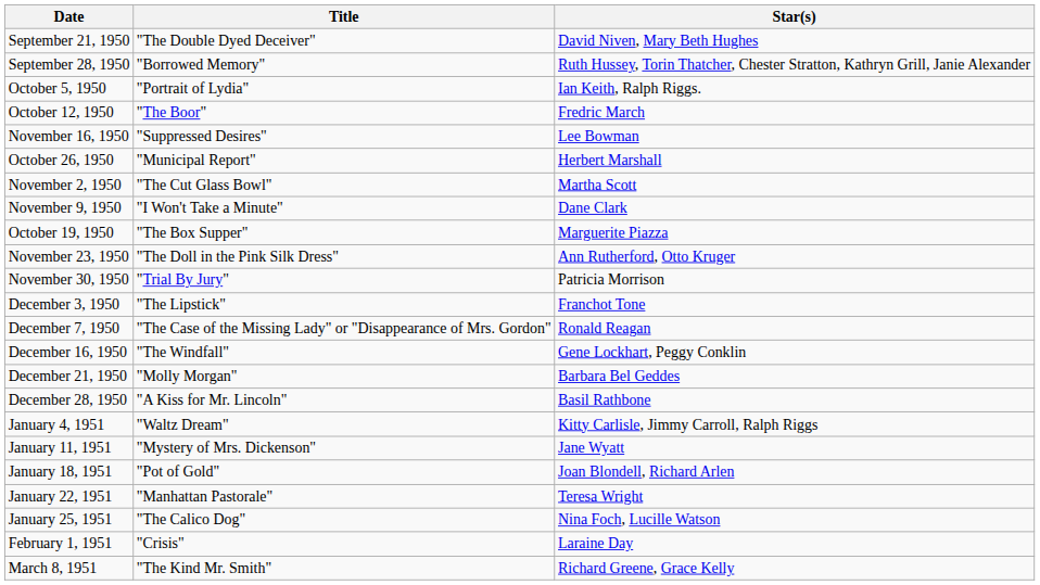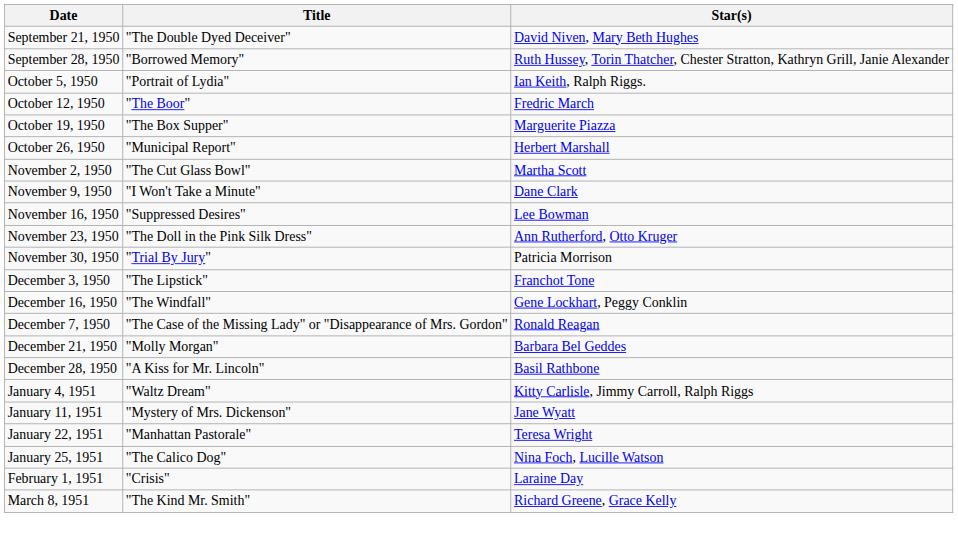 <table class="wikitable">
 <tr>
 <th>Date</th>
 <th>Title</th>
 <th>Star(s)</th>
 </tr>
 <tr>
 <td>September 21, 1950</td>
 <td>"The Double Dyed Deceiver"</td>
 <td><a href='#'>David Niven</a>, <a href='#'>Mary Beth Hughes</a></td>
 </tr>
 <tr>
 <td>September 28, 1950</td>
 <td>"Borrowed Memory"</td>
 <td><a href='#'>Ruth Hussey</a>, <a href='#'>Torin Thatcher</a>, Chester Stratton, Kathryn Grill, Janie Alexander</td>
 </tr>
 <tr>
 <td>October 5, 1950</td>
 <td>"Portrait of Lydia"</td>
 <td><a href='#'>Ian Keith</a>, Ralph Riggs.</td>
 </tr>
 <tr Fre>
 <td>October 12, 1950</td>
 <td>"<a href='#'>The Boor</a>"</td>
 <td><a href='#'>Fredric March</a></td>
 </tr>
 <tr>
-<td>November 16, 1950</td>
-<td>"Suppressed Desires"</td>
-<td><a href='#'>Lee Bowman</a></td>
+<td>October 19, 1950</td>
+<td>"The Box Supper"</td>
+<td><a href='#'>Marguerite Piazza</a></td>
 </tr>
 <tr>
 <td>October 26, 1950</td>
 <td>"Municipal Report"</td>
 <td><a href='#'>Herbert Marshall</a></td>
 </tr>
 <tr>
 <td>November 2, 1950</td>
 <td>"The Cut Glass Bowl"</td>
 <td><a href='#'>Martha Scott</a></td>
 </tr>
 <tr>
 <td>November 9, 1950</td>
 <td>"I Won't Take a Minute"</td>
 <td><a href='#'>Dane Clark</a></td>
 </tr>
 <tr>
-<td>October 19, 1950</td>
-<td>"The Box Supper"</td>
-<td><a href='#'>Marguerite Piazza</a></td>
+<td>November 16, 1950</td>
+<td>"Suppressed Desires"</td>
+<td><a href='#'>Lee Bowman</a></td>
 </tr>
 <tr>
 <td>November 23, 1950</td>
 <td>"The Doll in the Pink Silk Dress"</td>
 <td><a href='#'>Ann Rutherford</a>, <a href='#'>Otto Kruger</a></td>
 </tr>
 <tr>
 <td>November 30, 1950</td>
 <td>"<a href='#'>Trial By Jury</a>"</td>
 <td>Patricia Morrison</td>
 </tr>
 <tr>
 <td>December 3, 1950</td>
 <td>"The Lipstick"</td>
 <td><a href='#'>Franchot Tone</a></td>
 </tr>
 <tr>
+<td>December 16, 1950</td>
+<td>"The Windfall"</td>
+<td><a href='#'>Gene Lockhart</a>, Peggy Conklin</td>
+</tr>
+<tr>
 <td>December 7, 1950</td>
 <td>"The Case of the Missing Lady" or "Disappearance of Mrs. Gordon"</td>
 <td><a href='#'>Ronald Reagan</a></td>
-</tr>
-<tr>
-<td>December 16, 1950</td>
-<td>"The Windfall"</td>
-<td><a href='#'>Gene Lockhart</a>, Peggy Conklin</td>
 </tr>
 <tr>
 <td>December 21, 1950</td>
 <td>"Molly Morgan"</td>
 <td><a href='#'>Barbara Bel Geddes</a></td>
 </tr>
 <tr>
 <td>December 28, 1950</td>
 <td>"A Kiss for Mr. Lincoln"</td>
 <td><a href='#'>Basil Rathbone</a></td>
 </tr>
 <tr>
 <td>January 4, 1951</td>
 <td>"Waltz Dream"</td>
 <td><a href='#'>Kitty Carlisle</a>, Jimmy Carroll, Ralph Riggs</td>
 </tr>
 <tr>
 <td>January 11, 1951</td>
 <td>"Mystery of Mrs. Dickenson"</td>
 <td><a href='#'>Jane Wyatt</a></td>
 </tr>
 <tr>
-<td>January 18, 1951</td>
-<td>"Pot of Gold"</td>
-<td><a href='#'>Joan Blondell</a>, <a href='#'>Richard Arlen</a></td>
-</tr>
-<tr>
 <td>January 22, 1951</td>
 <td>"Manhattan Pastorale"</td>
 <td><a href='#'>Teresa Wright</a></td>
 </tr>
 <tr>
 <td>January 25, 1951</td>
 <td>"The Calico Dog"</td>
 <td><a href='#'>Nina Foch</a>, <a href='#'>Lucille Watson</a></td>
 </tr>
 <tr>
 <td>February 1, 1951</td>
 <td>"Crisis"</td>
 <td><a href='#'>Laraine Day</a></td>
 </tr>
 <tr>
 <td>March 8, 1951</td>
 <td>"The Kind Mr. Smith"</td>
 <td><a href='#'>Richard Greene</a>, <a href='#'>Grace Kelly</a></td>
 </tr>
 </table>
